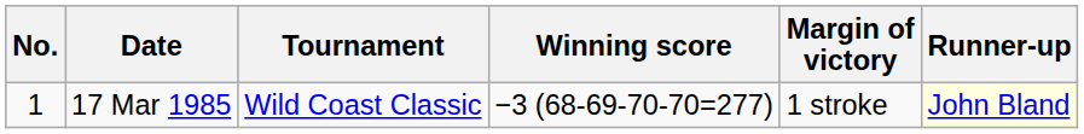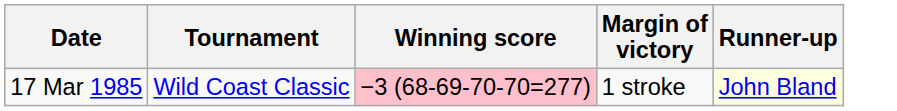 <table class="wikitable" style="font-size:95%;">
 <tr>
-<th>No.</th>
 <th>Date</th>
 <th>Tournament</th>
 <th>Winning score</th>
 <th>Margin of<br>victory</th>
 <th>Runner-up</th>
 </tr>
 <tr>
-<td align=center>1</td>
 <td align=right>17 Mar <a href='#'>1985</a></td>
 <td><a href='#'>Wild Coast Classic</a></td>
-<td>−3 (68-69-70-70=277)</td>
+<td style="background: pink;">−3 (68-69-70-70=277)</td>
 <td>1 stroke</td>
 <td style="background: lightyellow;"> <a href='#'>John Bland</a></td>
 </tr>
 </table>
